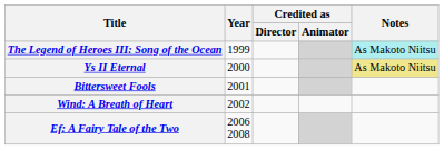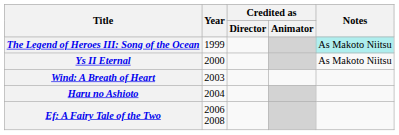 <table class="wikitable plainrowheaders sortable">
 <tr style="background:#ccc; text-align:center;">
 <th scope="col" rowspan="2">Title</th>
 <th scope="col" rowspan="2">Year</th>
 <th colspan="2" scope="col">Credited as</th>
 <th scope="col" rowspan="2">Notes</th>
 </tr>
 <tr>
 <th scope="col">Director</th>
 <th scope="col">Animator</th>
 </tr>
 <tr>
 <th scope=row><em><a href='#'>The Legend of Heroes III: Song of the Ocean</a></em></th>
 <td style="text-align:center;">1999</td>
 <td></td>
 <td style="background:#d3d3d3;"></td>
 <td style="background: paleturquoise;">As Makoto Niitsu</td>
 </tr>
 <tr>
 <th scope=row><em><a href='#'>Ys II Eternal</a></em></th>
 <td style="text-align:center;">2000</td>
 <td></td>
 <td style="background:#d3d3d3;"></td>
-<td style="background: khaki;">As Makoto Niitsu</td>
+<td>As Makoto Niitsu</td>
 </tr>
 <tr>
-<th scope=row><em><a href='#'>Bittersweet Fools</a></em></th>
-<td style="text-align:center;">2001</td>
+<th scope=row><em><a href='#'>Wind: A Breath of Heart</a></em></th>
+<td style="text-align:center;">2003</td>
 <td></td>
-<td style="background:#d3d3d3;"></td>
+<td></td>
 <td></td>
 </tr>
 <tr>
-<th scope=row><em><a href='#'>Wind: A Breath of Heart</a></em></th>
-<td style="text-align:center;">2002</td>
+<th scope=row><em><a href='#'>Haru no Ashioto</a></em></th>
+<td style="text-align:center;">2004</td>
 <td></td>
-<td></td>
+<td style="background:#d3d3d3;"></td>
 <td></td>
 </tr>
 <tr>
 <th scope=row><em><a href='#'>Ef: A Fairy Tale of the Two</a></em></th>
 <td style="text-align:center;">2006<br>2008</td>
 <td></td>
 <td style="background:#d3d3d3;"></td>
 <td></td>
 </tr>
 </table>
